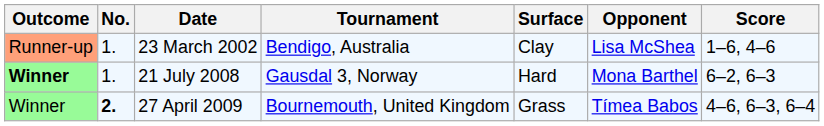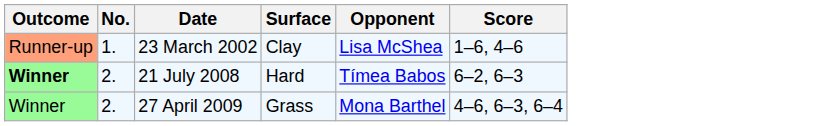 <table class="sortable wikitable" style=font-size:97%>
 <tr>
 <th>Outcome</th>
 <th>No.</th>
 <th>Date</th>
-<th>Tournament</th>
 <th>Surface</th>
 <th>Opponent</th>
 <th>Score</th>
 </tr>
 <tr style="background:#f0f8ff;">
 <td style="background:#ffa07a;">Runner-up</td>
 <td>1.</td>
 <td>23 March 2002</td>
-<td><a href='#'>Bendigo</a>, Australia</td>
 <td>Clay</td>
 <td> <a href='#'>Lisa McShea</a></td>
 <td>1–6, 4–6</td>
 </tr>
 <tr style="background:#f0f8ff;">
 <td style="background:#98fb98;"><strong>Winner</strong></td>
-<td>1.</td>
+<td>2.</td>
 <td>21 July 2008</td>
-<td><a href='#'>Gausdal</a> 3, Norway</td>
 <td>Hard</td>
-<td> <a href='#'>Mona Barthel</a></td>
+<td> <a href='#'>Tímea Babos</a></td>
 <td>6–2, 6–3</td>
 </tr>
 <tr style="background:#f0f8ff;">
 <td style="background:#98fb98;">Winner</td>
-<td><strong>2.</strong></td>
+<td>2.</td>
 <td>27 April 2009</td>
-<td><a href='#'>Bournemouth</a>, United Kingdom</td>
 <td>Grass</td>
-<td> <a href='#'>Tímea Babos</a></td>
+<td> <a href='#'>Mona Barthel</a></td>
 <td>4–6, 6–3, 6–4</td>
 </tr>
 </table>
